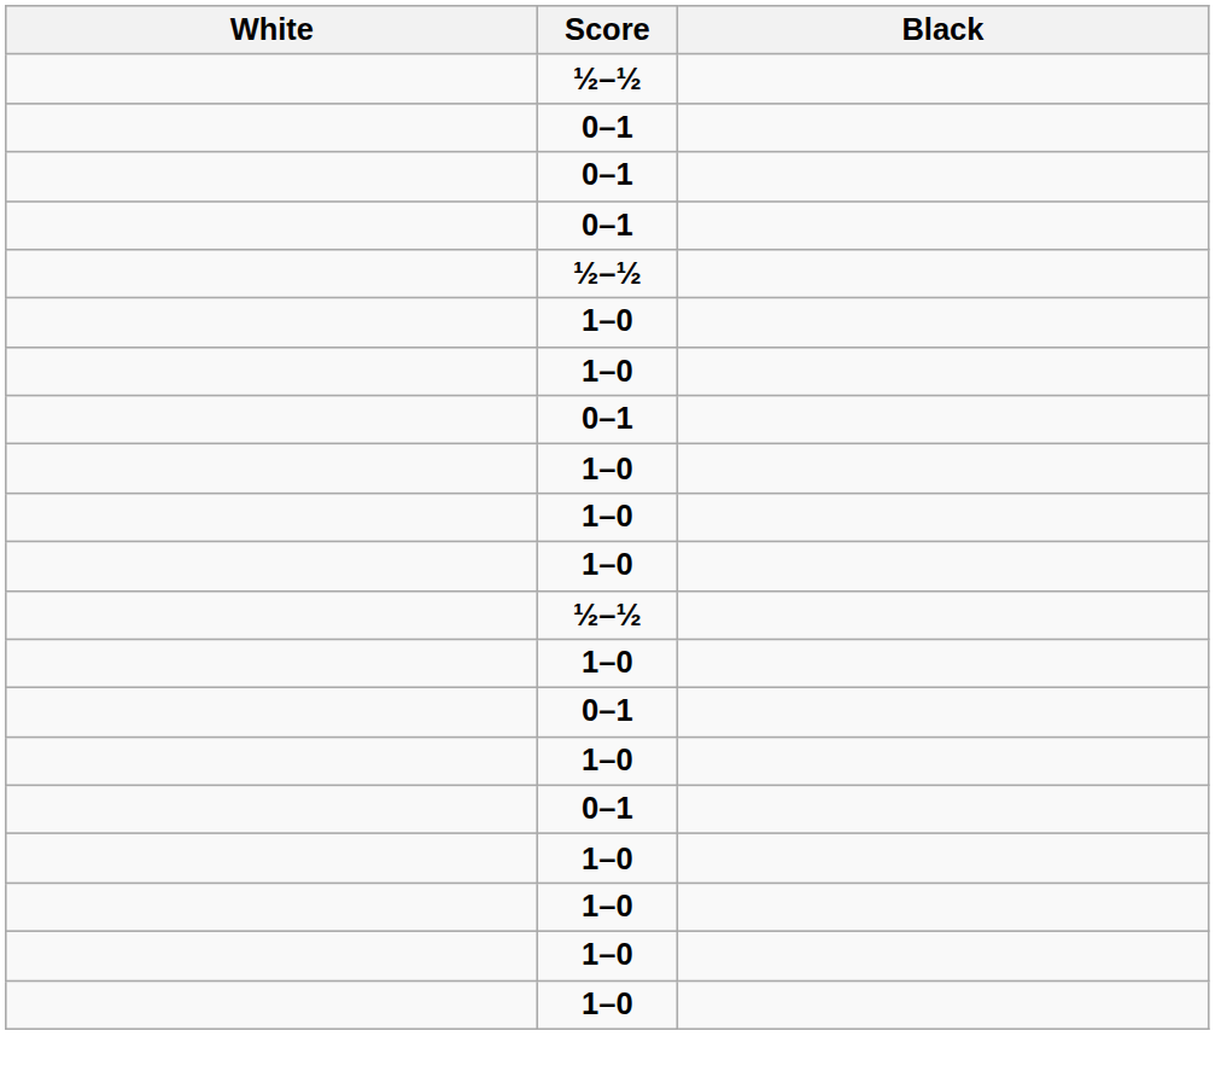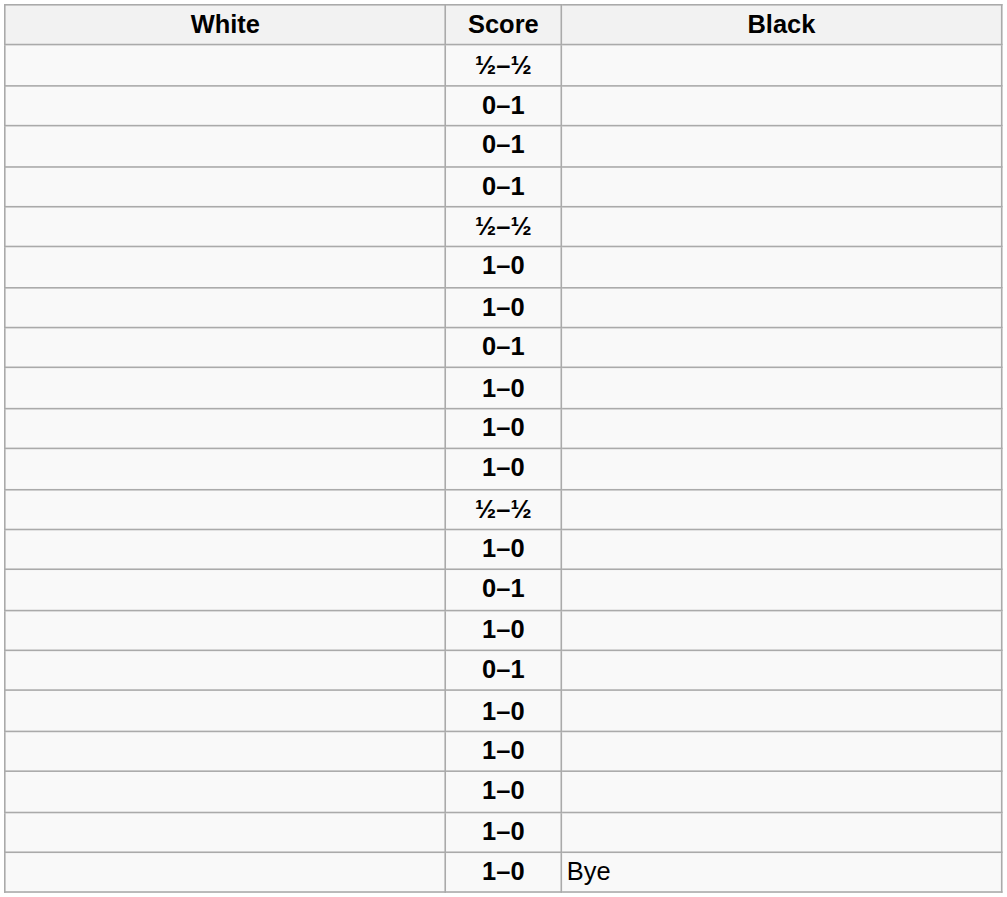 <table class="wikitable" style="text-align: center;">
 <tr>
 <th align="right" width="270">White</th>
 <th width="65">Score</th>
 <th align="left" width="270">Black</th>
 </tr>
 <tr>
 <td align=left></td>
 <td align=center><strong>½–½</strong></td>
 <td align=left></td>
 </tr>
 <tr>
 <td align=left></td>
 <td align=center><strong>0–1</strong></td>
 <td align=left><strong></strong></td>
 </tr>
 <tr>
 <td align=left></td>
 <td align=center><strong>0–1</strong></td>
 <td align=left><strong></strong></td>
 </tr>
 <tr>
 <td align=left></td>
 <td align=center><strong>0–1</strong></td>
 <td align=left><strong></strong></td>
 </tr>
 <tr>
 <td align=left></td>
 <td align=center><strong>½–½</strong></td>
 <td align=left></td>
 </tr>
 <tr>
 <td align=left><strong></strong></td>
 <td align=center><strong>1–0</strong></td>
 <td align=left></td>
 </tr>
 <tr>
 <td align=left><strong></strong></td>
 <td align=center><strong>1–0</strong></td>
 <td align=left></td>
 </tr>
 <tr>
 <td align=left></td>
 <td align=center><strong>0–1</strong></td>
 <td align=left><strong></strong></td>
 </tr>
 <tr>
 <td align=left><strong></strong></td>
 <td align=center><strong>1–0</strong></td>
 <td align=left></td>
 </tr>
 <tr>
 <td align=left><strong></strong></td>
 <td align=center><strong>1–0</strong></td>
 <td align=left></td>
 </tr>
 <tr>
 <td align=left><strong></strong></td>
 <td align=center><strong>1–0</strong></td>
 <td align=left></td>
 </tr>
 <tr>
 <td align=left></td>
 <td align=center><strong>½–½</strong></td>
 <td align=left></td>
 </tr>
 <tr>
 <td align=left><strong></strong></td>
 <td align=center><strong>1–0</strong></td>
 <td align=left></td>
 </tr>
 <tr>
 <td align=left></td>
 <td align=center><strong>0–1</strong></td>
 <td align=left><strong></strong></td>
 </tr>
 <tr>
 <td align=left><strong></strong></td>
 <td align=center><strong>1–0</strong></td>
 <td align=left></td>
 </tr>
 <tr>
 <td align=left></td>
 <td align=center><strong>0–1</strong></td>
 <td align=left><strong></strong></td>
 </tr>
 <tr>
 <td align=left><strong></strong></td>
 <td align=center><strong>1–0</strong></td>
 <td align=left></td>
 </tr>
 <tr>
 <td align=left><strong></strong></td>
 <td align=center><strong>1–0</strong></td>
 <td align=left></td>
 </tr>
 <tr>
 <td align=left><strong></strong></td>
 <td align=center><strong>1–0</strong></td>
 <td align=left></td>
 </tr>
 <tr>
 <td align=left><strong></strong></td>
 <td align=center><strong>1–0</strong></td>
 <td align=left></td>
 </tr>
+<tr>
+<td align=left><strong></strong></td>
+<td align=center><strong>1–0</strong></td>
+<td align=left>Bye</td>
+</tr>
 </table>
